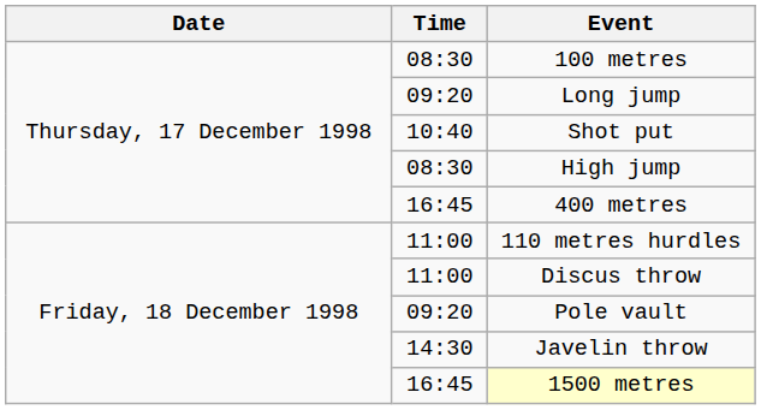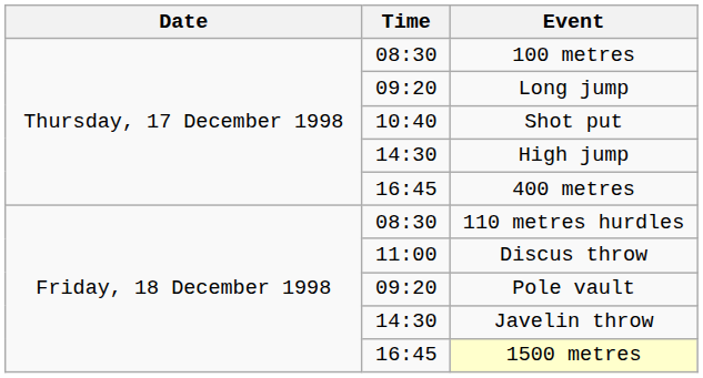 <table class = "wikitable" style="text-align:center;">
 <tr>
 <th width=220>Date</th>
 <th width=50>Time</th>
 <th width=150>Event</th>
 </tr>
 <tr>
 <td rowspan=5>Thursday, 17 December 1998</td>
 <td>08:30</td>
 <td>100 metres</td>
 </tr>
 <tr>
 <td>09:20</td>
 <td>Long jump</td>
 </tr>
 <tr>
 <td>10:40</td>
 <td>Shot put</td>
 </tr>
 <tr>
-<td>08:30</td>
+<td>14:30</td>
 <td>High jump</td>
 </tr>
 <tr>
 <td>16:45</td>
 <td>400 metres</td>
 </tr>
 <tr>
 <td rowspan=5>Friday, 18 December 1998</td>
-<td>11:00</td>
+<td>08:30</td>
 <td>110 metres hurdles</td>
 </tr>
 <tr>
 <td>11:00</td>
 <td>Discus throw</td>
 </tr>
 <tr>
 <td>09:20</td>
 <td>Pole vault</td>
 </tr>
 <tr>
 <td>14:30</td>
 <td>Javelin throw</td>
 </tr>
 <tr>
 <td>16:45</td>
 <td bgcolor=ffffcc>1500 metres</td>
 </tr>
 </table>
